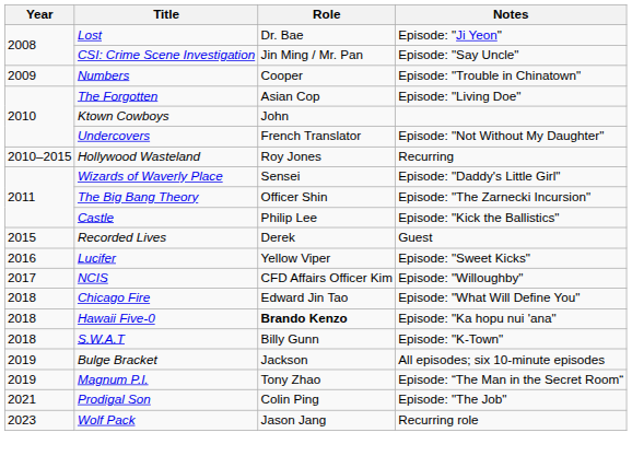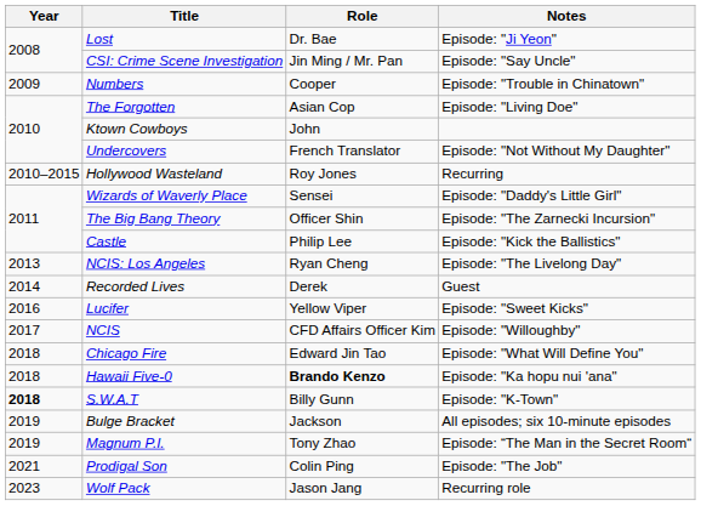 <table class="wikitable sortable">
 <tr>
 <th>Year</th>
 <th>Title</th>
 <th>Role</th>
 <th class="unsortable">Notes</th>
 </tr>
 <tr>
 <td rowspan="2">2008</td>
 <td><em><a href='#'>Lost</a></em></td>
 <td>Dr. Bae</td>
 <td>Episode: "<a href='#'>Ji Yeon</a>"</td>
 </tr>
 <tr>
 <td><em><a href='#'>CSI: Crime Scene Investigation</a></em></td>
 <td>Jin Ming / Mr. Pan</td>
 <td>Episode: "Say Uncle"</td>
 </tr>
 <tr>
 <td>2009</td>
 <td><em><a href='#'>Numbers</a></em></td>
 <td>Cooper</td>
 <td>Episode: "Trouble in Chinatown"</td>
 </tr>
 <tr>
 <td rowspan="3">2010</td>
 <td><em><a href='#'>The Forgotten</a></em></td>
 <td>Asian Cop</td>
 <td>Episode: "Living Doe"</td>
 </tr>
 <tr>
 <td><em>Ktown Cowboys</em></td>
 <td>John</td>
 <td></td>
 </tr>
 <tr>
 <td><em><a href='#'>Undercovers</a></em></td>
 <td>French Translator</td>
 <td>Episode: "Not Without My Daughter"</td>
 </tr>
 <tr>
 <td>2010–2015</td>
 <td><em>Hollywood Wasteland</em></td>
 <td>Roy Jones</td>
 <td>Recurring</td>
 </tr>
 <tr>
 <td rowspan="3">2011</td>
 <td><em><a href='#'>Wizards of Waverly Place</a></em></td>
 <td>Sensei</td>
 <td>Episode: "Daddy's Little Girl"</td>
 </tr>
 <tr>
 <td><em><a href='#'>The Big Bang Theory</a></em></td>
 <td>Officer Shin</td>
 <td>Episode: "The Zarnecki Incursion"</td>
 </tr>
 <tr>
 <td><em><a href='#'>Castle</a></em></td>
 <td>Philip Lee</td>
 <td>Episode: "Kick the Ballistics"</td>
 </tr>
 <tr>
-<td>2015</td>
+<td>2013</td>
+<td><em><a href='#'>NCIS: Los Angeles</a></em></td>
+<td>Ryan Cheng</td>
+<td>Episode: "The Livelong Day"</td>
+</tr>
+<tr>
+<td>2014</td>
 <td><em>Recorded Lives</em></td>
 <td>Derek</td>
 <td>Guest</td>
 </tr>
 <tr>
 <td>2016</td>
 <td><em><a href='#'>Lucifer</a></em></td>
 <td>Yellow Viper</td>
 <td>Episode: "Sweet Kicks"</td>
 </tr>
 <tr>
 <td>2017</td>
 <td><em><a href='#'>NCIS</a></em></td>
 <td>CFD Affairs Officer Kim</td>
 <td>Episode: "Willoughby"</td>
 </tr>
 <tr>
 <td>2018</td>
 <td><em><a href='#'>Chicago Fire</a></em></td>
 <td>Edward Jin Tao</td>
 <td>Episode: "What Will Define You"</td>
 </tr>
 <tr>
 <td>2018</td>
 <td><em><a href='#'>Hawaii Five-0</a></em></td>
 <td><strong>Brando Kenzo</strong></td>
 <td>Episode: "Ka hopu nui 'ana"</td>
 </tr>
 <tr>
-<td>2018</td>
+<td><strong>2018</strong></td>
 <td><em><a href='#'>S.W.A.T</a></em></td>
 <td>Billy Gunn</td>
 <td>Episode: "K-Town"</td>
 </tr>
 <tr>
 <td>2019</td>
 <td><em>Bulge Bracket</em></td>
 <td>Jackson</td>
 <td>All episodes; six 10-minute episodes</td>
 </tr>
 <tr>
 <td>2019</td>
 <td><em><a href='#'>Magnum P.I.</a></em></td>
 <td>Tony Zhao</td>
 <td>Episode: “The Man in the Secret Room“</td>
 </tr>
 <tr>
 <td>2021</td>
 <td><em><a href='#'>Prodigal Son</a></em></td>
 <td>Colin Ping</td>
 <td>Episode: "The Job"</td>
 </tr>
 <tr>
 <td>2023</td>
 <td><em><a href='#'>Wolf Pack</a></em></td>
 <td>Jason Jang</td>
 <td>Recurring role</td>
 </tr>
 </table>
